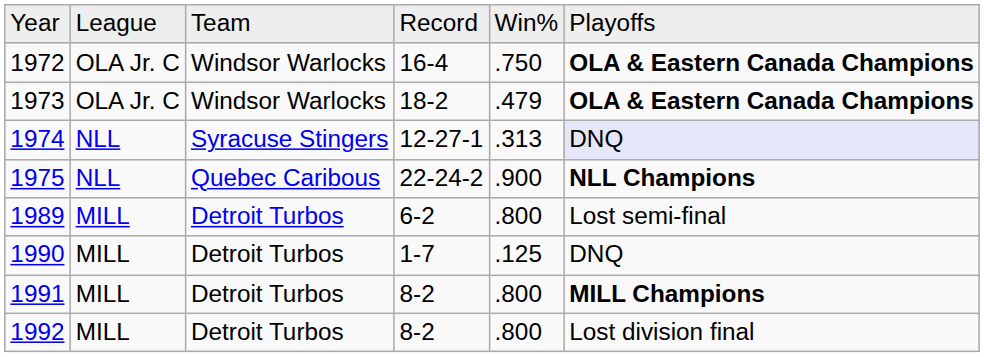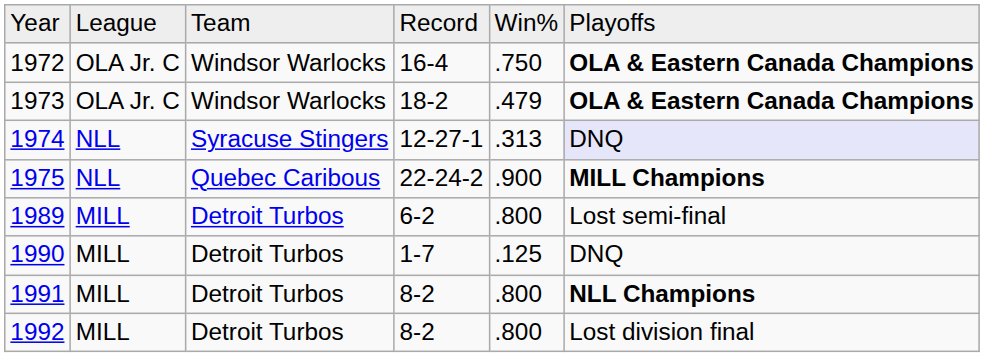 <table class="wikitable">
 <tr bgcolor="#eeeeee">
 <td>Year</td>
 <td>League</td>
 <td>Team</td>
 <td>Record</td>
 <td>Win%</td>
 <td>Playoffs</td>
 </tr>
 <tr>
 <td>1972</td>
 <td>OLA Jr. C</td>
 <td>Windsor Warlocks</td>
 <td>16-4</td>
 <td>.750</td>
 <td><strong>OLA & Eastern Canada Champions</strong></td>
 </tr>
 <tr>
 <td>1973</td>
 <td>OLA Jr. C</td>
 <td>Windsor Warlocks</td>
 <td>18-2</td>
 <td>.479</td>
 <td><strong>OLA & Eastern Canada Champions</strong></td>
 </tr>
 <tr>
 <td><a href='#'>1974</a></td>
 <td><a href='#'>NLL</a></td>
 <td><a href='#'>Syracuse Stingers</a></td>
 <td>12-27-1</td>
 <td>.313</td>
 <td style="background: lavender;">DNQ</td>
 </tr>
 <tr>
 <td><a href='#'>1975</a></td>
 <td><a href='#'>NLL</a></td>
 <td><a href='#'>Quebec Caribous</a></td>
 <td>22-24-2</td>
 <td>.900</td>
-<td><strong>NLL Champions</strong></td>
+<td><strong>MILL Champions</strong></td>
 </tr>
 <tr>
 <td><a href='#'>1989</a></td>
 <td><a href='#'>MILL</a></td>
 <td><a href='#'>Detroit Turbos</a></td>
 <td>6-2</td>
 <td>.800</td>
 <td>Lost semi-final</td>
 </tr>
 <tr>
 <td><a href='#'>1990</a></td>
 <td>MILL</td>
 <td>Detroit Turbos</td>
 <td>1-7</td>
 <td>.125</td>
 <td>DNQ</td>
 </tr>
 <tr>
 <td><a href='#'>1991</a></td>
 <td>MILL</td>
 <td>Detroit Turbos</td>
 <td>8-2</td>
 <td>.800</td>
-<td><strong>MILL Champions</strong></td>
+<td><strong>NLL Champions</strong></td>
 </tr>
 <tr>
 <td><a href='#'>1992</a></td>
 <td>MILL</td>
 <td>Detroit Turbos</td>
 <td>8-2</td>
 <td>.800</td>
 <td>Lost division final</td>
 </tr>
 </table>
